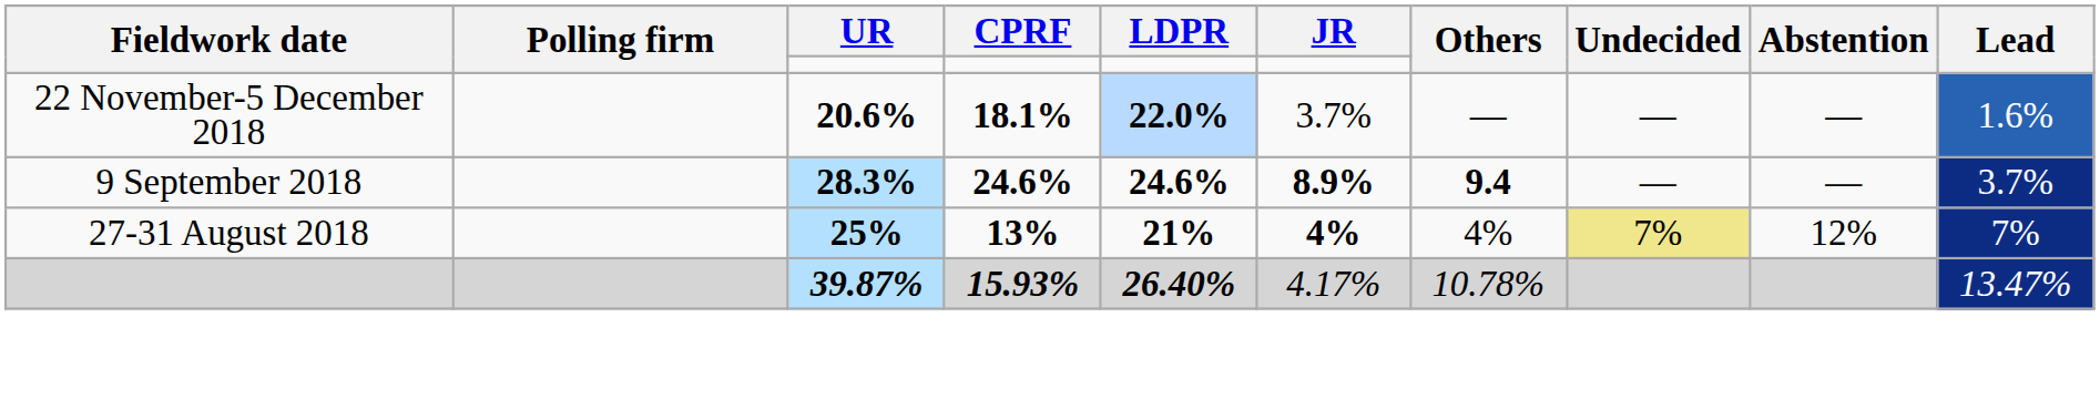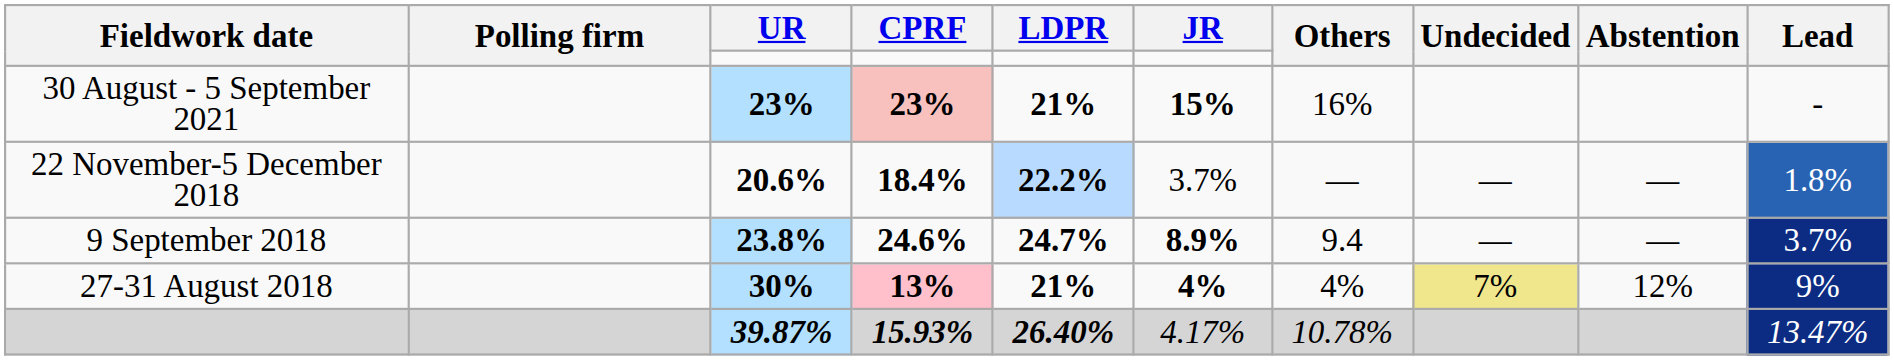 <table class=wikitable style="font-size:95%; line-height:14px; text-align:center">
 <tr>
 <th style=width:200px; rowspan=2>Fieldwork date</th>
 <th style=width:150px; rowspan=2>Polling firm</th>
 <th style="width:60px;"><a href='#'>UR</a></th>
 <th style="width:60px;"><a href='#'>CPRF</a></th>
 <th style="width:60px;"><a href='#'>LDPR</a></th>
 <th style="width:60px;"><a href='#'>JR</a></th>
 <th style="width:60px;" rowspan=2>Others</th>
 <th style="width:60px;" rowspan=2>Undecided</th>
 <th style="width:60px;" rowspan=2>Abstention</th>
 <th style="width:60px;" rowspan="2">Lead</th>
 </tr>
 <tr>
 <td bgcolor=></td>
 <td bgcolor=></td>
 <td bgcolor=></td>
 <td bgcolor=></td>
 </tr>
 <tr>
+<td>30 August - 5 September 2021</td>
+<td></td>
+<td style="background:#B3E0FF"><strong>23%</strong></td>
+<td style="background:#F8C1BE"><strong>23%</strong></td>
+<td><strong>21%</strong></td>
+<td><strong>15%</strong></td>
+<td>16%</td>
+<td></td>
+<td></td>
+<td>-</td>
+</tr>
+<tr>
 <td>22 November-5 December 2018</td>
 <td> </td>
 <td><strong>20.6%</strong></td>
-<td><strong>18.1%</strong></td>
-<td style="background:#B9DAFF"><strong>22.0%</strong></td>
+<td><strong>18.4%</strong></td>
+<td style="background:#B9DAFF"><strong>22.2%</strong></td>
 <td>3.7%</td>
 <td>—</td>
 <td>—</td>
 <td>—</td>
-<td style="background:#2862B3; color:white;">1.6%</td>
+<td style="background:#2862B3; color:white;">1.8%</td>
 </tr>
 <tr>
 <td>9 September 2018</td>
 <td> </td>
-<td style="background:#B3E0FF"><strong>28.3%</strong></td>
+<td style="background:#B3E0FF"><strong>23.8%</strong></td>
 <td><strong>24.6%</strong></td>
-<td><strong>24.6%</strong></td>
+<td><strong>24.7%</strong></td>
 <td><strong>8.9%</strong></td>
-<td><strong>9.4</strong></td>
+<td>9.4</td>
 <td>—</td>
 <td>—</td>
 <td style="background:#0C2C84; color:white;">3.7%</td>
 </tr>
 <tr>
 <td>27-31 August 2018</td>
 <td></td>
-<td style="background:#B3E0FF"><strong>25%</strong></td>
-<td><strong>13%</strong></td>
+<td style="background:#B3E0FF"><strong>30%</strong></td>
+<td style="background: pink;"><strong>13%</strong></td>
 <td><strong>21%</strong></td>
 <td><strong>4%</strong></td>
 <td>4%</td>
 <td style="background: khaki;">7%</td>
 <td>12%</td>
-<td style="background:#0C2C84; color:white;">7%</td>
+<td style="background:#0C2C84; color:white;">9%</td>
 </tr>
 <tr>
 <td style="background:#D5D5D5"></td>
 <td style="background:#D5D5D5"></td>
 <td style="background:#B3E0FF"><strong><em>39.87%</em></strong></td>
 <td style="background:#D5D5D5"><strong><em>15.93%</em></strong></td>
 <td style="background:#D5D5D5"><strong><em>26.40%</em></strong></td>
 <td style="background:#D5D5D5"><em>4.17%</em></td>
 <td style="background:#D5D5D5"><em>10.78%</em></td>
 <td style="background:#D5D5D5"></td>
 <td style="background:#D5D5D5"></td>
 <td style="background:#0C2C84; color:white;"><em>13.47%</em></td>
 </tr>
 </table>
